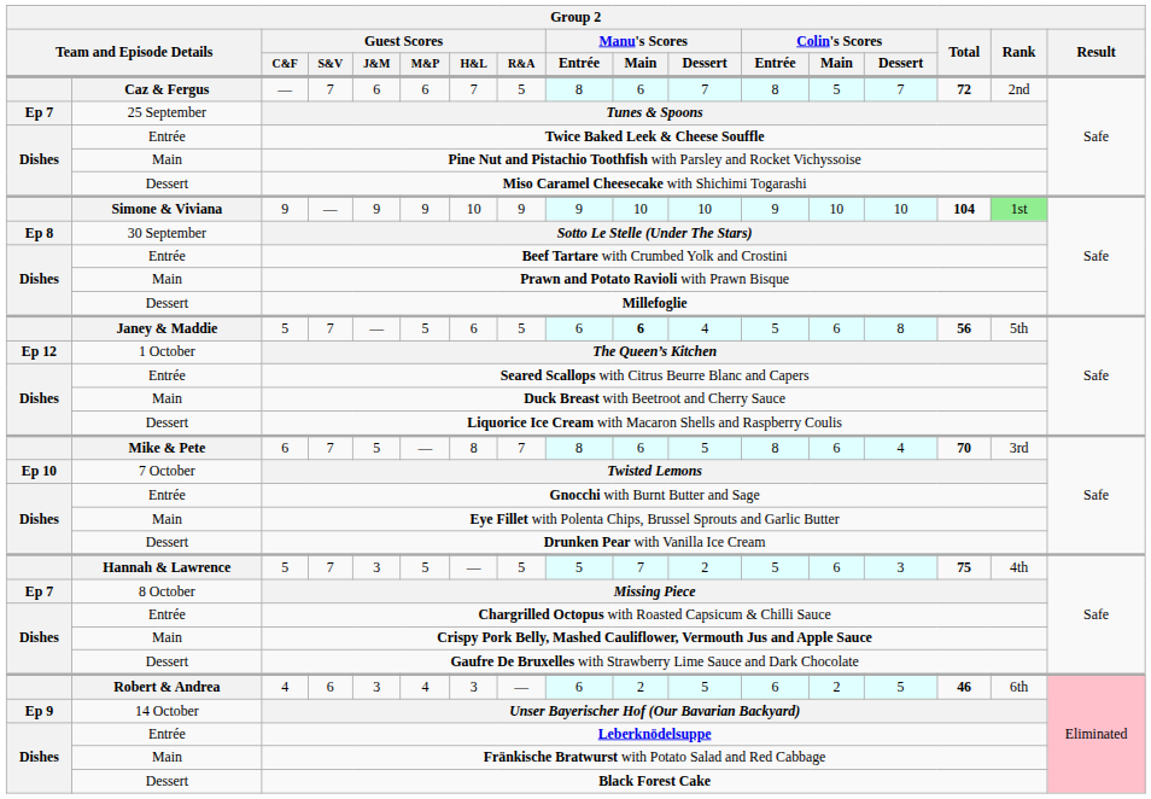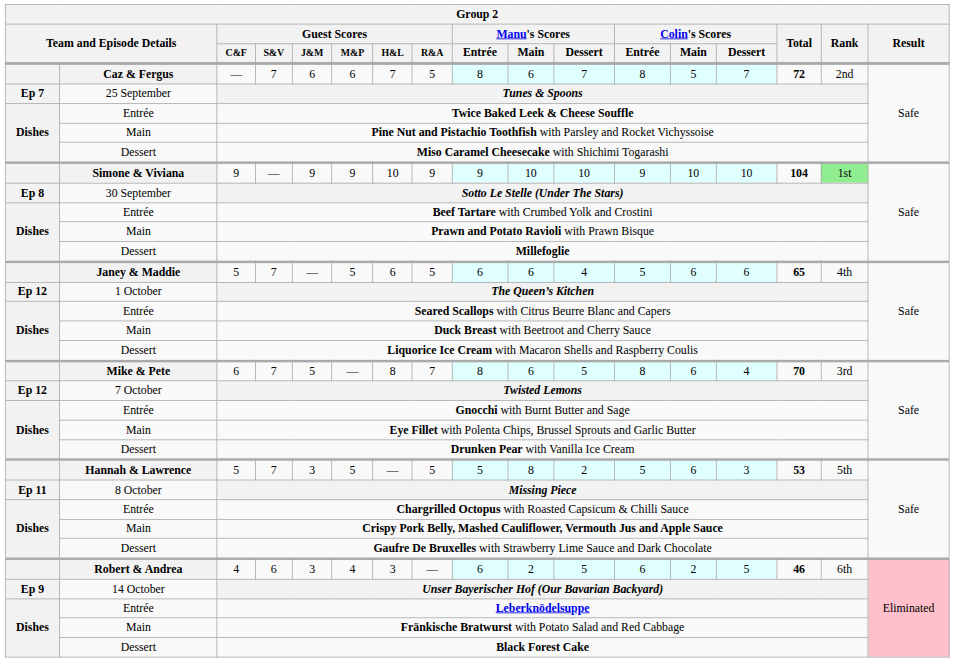 <table class="wikitable plainrowheaders" style="margin:1em auto; text-align:center; font-size:90%; width:80em;">
 <tr>
 <th colspan="18" >Group 2</th>
 </tr>
 <tr>
 <th scope="col" rowspan="2" colspan="2">Team and Episode Details</th>
 <th scope="col" colspan="6">Guest Scores</th>
 <th scope="col" colspan="3"><a href='#'>Manu</a>'s Scores</th>
 <th scope="col" colspan="3"><a href='#'>Colin</a>'s Scores</th>
 <th scope="col" rowspan="2">Total<br><small></small></th>
 <th scope="col" rowspan="2">Rank</th>
 <th scope="col" rowspan="2">Result</th>
 </tr>
 <tr>
 <th scope="col"><small>C&F</small></th>
 <th scope="col"><small>S&V</small></th>
 <th scope="col"><small>J&M</small></th>
 <th scope="col"><small>M&P</small></th>
 <th scope="col"><small>H&L</small></th>
 <th scope="col"><small>R&A</small></th>
 <th scope="col">Entrée</th>
 <th scope="col">Main</th>
 <th scope="col">Dessert</th>
 <th scope="col">Entrée</th>
 <th scope="col">Main</th>
 <th scope="col">Dessert</th>
 </tr>
 <tr style="border-top:3px solid #aaa;">
 </tr>
 <tr style="border-top:3px solid #aaa;">
 <th></th>
 <th>Caz & Fergus</th>
 <td>—</td>
 <td>7</td>
 <td>6</td>
 <td>6</td>
 <td>7</td>
 <td>5</td>
 <td bgcolor="#e0ffff">8</td>
 <td bgcolor="#e0ffff">6</td>
 <td bgcolor="#e0ffff">7</td>
 <td bgcolor="#e0ffff">8</td>
 <td bgcolor="#e0ffff">5</td>
 <td bgcolor="#e0ffff">7</td>
 <td><strong>72</strong></td>
 <td>2nd</td>
 <td rowspan="5">Safe</td>
 </tr>
 <tr>
 <th>Ep 7</th>
 <td>25 September</td>
 <th colspan="14"><strong><em>Tunes & Spoons</em></strong></th>
 </tr>
 <tr>
 <th rowspan="3">Dishes</th>
 <td>Entrée</td>
 <td colspan="14"><strong>Twice Baked Leek & Cheese Souffle</strong></td>
 </tr>
 <tr>
 <td>Main</td>
 <td colspan="14"><strong>Pine Nut and Pistachio Toothfish</strong> with Parsley and Rocket Vichyssoise</td>
 </tr>
 <tr>
 <td>Dessert</td>
 <td colspan="14"><strong>Miso Caramel Cheesecake</strong> with Shichimi Togarashi</td>
 </tr>
 <tr style="border-top:3px solid #aaa;">
 <th></th>
 <th>Simone & Viviana</th>
 <td>9</td>
 <td>—</td>
 <td>9</td>
 <td>9</td>
 <td>10</td>
 <td>9</td>
 <td bgcolor="#e0ffff">9</td>
 <td bgcolor="#e0ffff">10</td>
 <td bgcolor="#e0ffff">10</td>
 <td bgcolor="#e0ffff">9</td>
 <td bgcolor="#e0ffff">10</td>
 <td bgcolor="#e0ffff">10</td>
 <td><strong>104</strong></td>
 <td bgcolor=lightgreen>1st</td>
 <td rowspan="5">Safe</td>
 </tr>
 <tr>
 <th>Ep 8</th>
 <td>30 September</td>
 <th colspan="14"><strong><em>Sotto Le Stelle (Under The Stars)</em></strong></th>
 </tr>
 <tr>
 <th rowspan="3">Dishes</th>
 <td>Entrée</td>
 <td colspan="14"><strong>Beef Tartare</strong> with Crumbed Yolk and Crostini</td>
 </tr>
 <tr>
 <td>Main</td>
 <td colspan="14"><strong>Prawn and Potato Ravioli</strong> with Prawn Bisque</td>
 </tr>
 <tr>
 <td>Dessert</td>
 <td colspan="14"><strong>Millefoglie</strong></td>
 </tr>
 <tr style="border-top:3px solid #aaa;">
 <th></th>
 <th>Janey & Maddie</th>
 <td>5</td>
 <td>7</td>
 <td>—</td>
 <td>5</td>
 <td>6</td>
 <td>5</td>
 <td bgcolor="#e0ffff">6</td>
-<td bgcolor="#e0ffff"><strong>6</strong></td>
+<td bgcolor="#e0ffff">6</td>
 <td bgcolor="#e0ffff">4</td>
 <td bgcolor="#e0ffff">5</td>
 <td bgcolor="#e0ffff">6</td>
-<td bgcolor="#e0ffff">8</td>
-<td><strong>56</strong></td>
-<td>5th</td>
+<td bgcolor="#e0ffff">6</td>
+<td><strong>65</strong></td>
+<td>4th</td>
 <td rowspan="5">Safe</td>
 </tr>
 <tr>
 <th>Ep 12</th>
 <td>1 October</td>
 <th colspan="14"><strong><em>The Queen’s Kitchen</em></strong></th>
 </tr>
 <tr>
 <th rowspan="3">Dishes</th>
 <td>Entrée</td>
 <td colspan="14"><strong>Seared Scallops</strong> with Citrus Beurre Blanc and Capers</td>
 </tr>
 <tr>
 <td>Main</td>
 <td colspan="14"><strong>Duck Breast</strong> with Beetroot and Cherry Sauce</td>
 </tr>
 <tr>
 <td>Dessert</td>
 <td colspan="14"><strong>Liquorice Ice Cream</strong> with Macaron Shells and Raspberry Coulis</td>
 </tr>
 <tr style="border-top:3px solid #aaa;">
 <th></th>
 <th>Mike & Pete</th>
 <td>6</td>
 <td>7</td>
 <td>5</td>
 <td>—</td>
 <td>8</td>
 <td>7</td>
 <td bgcolor="#e0ffff">8</td>
 <td bgcolor="#e0ffff">6</td>
 <td bgcolor="#e0ffff">5</td>
 <td bgcolor="#e0ffff">8</td>
 <td bgcolor="#e0ffff">6</td>
 <td bgcolor="#e0ffff">4</td>
 <td><strong>70</strong></td>
 <td>3rd</td>
 <td rowspan="5">Safe</td>
 </tr>
 <tr>
-<th>Ep 10</th>
+<th>Ep 12</th>
 <td>7 October</td>
 <th colspan="14"><strong><em>Twisted Lemons</em></strong></th>
 </tr>
 <tr>
 <th rowspan="3">Dishes</th>
 <td>Entrée</td>
 <td colspan="14"><strong>Gnocchi</strong> with Burnt Butter and Sage</td>
 </tr>
 <tr>
 <td>Main</td>
 <td colspan="14"><strong>Eye Fillet</strong> with Polenta Chips, Brussel Sprouts and Garlic Butter</td>
 </tr>
 <tr>
 <td>Dessert</td>
 <td colspan="14"><strong>Drunken Pear</strong> with Vanilla Ice Cream</td>
 </tr>
 <tr style="border-top:3px solid #aaa;">
 <th></th>
 <th>Hannah & Lawrence</th>
 <td>5</td>
 <td>7</td>
 <td>3</td>
 <td>5</td>
 <td>—</td>
 <td>5</td>
 <td bgcolor="#e0ffff">5</td>
-<td bgcolor="#e0ffff">7</td>
+<td bgcolor="#e0ffff">8</td>
 <td bgcolor="#e0ffff">2</td>
 <td bgcolor="#e0ffff">5</td>
 <td bgcolor="#e0ffff">6</td>
 <td bgcolor="#e0ffff">3</td>
-<td><strong>75</strong></td>
-<td>4th</td>
+<td><strong>53</strong></td>
+<td>5th</td>
 <td rowspan="5">Safe</td>
 </tr>
 <tr>
-<th>Ep 7</th>
+<th>Ep 11</th>
 <td>8 October</td>
 <th colspan="14"><strong><em>Missing Piece</em></strong></th>
 </tr>
 <tr>
 <th rowspan="3">Dishes</th>
 <td>Entrée</td>
 <td colspan="14"><strong>Chargrilled Octopus</strong> with Roasted Capsicum & Chilli Sauce</td>
 </tr>
 <tr>
 <td>Main</td>
 <td colspan="14"><strong>Crispy Pork Belly, Mashed Cauliflower, Vermouth Jus and Apple Sauce</strong></td>
 </tr>
 <tr>
 <td>Dessert</td>
 <td colspan="14"><strong>Gaufre De Bruxelles</strong> with Strawberry Lime Sauce and Dark Chocolate</td>
 </tr>
 <tr style="border-top:3px solid #aaa;">
 <th></th>
 <th>Robert & Andrea</th>
 <td>4</td>
 <td>6</td>
 <td>3</td>
 <td>4</td>
 <td>3</td>
 <td>—</td>
 <td bgcolor="#e0ffff">6</td>
 <td bgcolor="#e0ffff">2</td>
 <td bgcolor="#e0ffff">5</td>
 <td bgcolor="#e0ffff">6</td>
 <td bgcolor="#e0ffff">2</td>
 <td bgcolor="#e0ffff">5</td>
 <td><strong>46</strong></td>
 <td>6th</td>
 <td rowspan="5" bgcolor=pink>Eliminated</td>
 </tr>
 <tr>
 <th>Ep 9</th>
 <td>14 October</td>
 <th colspan="14"><strong><em>Unser Bayerischer Hof (Our Bavarian Backyard)</em></strong></th>
 </tr>
 <tr>
 <th rowspan="3">Dishes</th>
 <td>Entrée</td>
 <td colspan="14"><strong><a href='#'>Leberknödelsuppe</a></strong></td>
 </tr>
 <tr>
 <td>Main</td>
 <td colspan="14"><strong>Fränkische Bratwurst</strong> with Potato Salad and Red Cabbage</td>
 </tr>
 <tr>
 <td>Dessert</td>
 <td colspan="14"><strong>Black Forest Cake</strong></td>
 </tr>
 </table>
